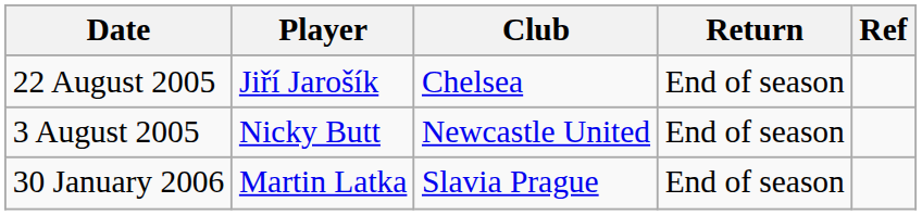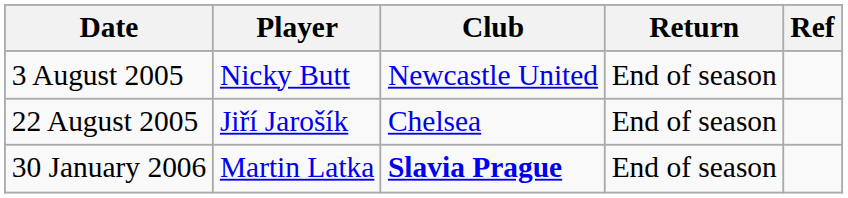 <table class="wikitable" style="text-align: left">
 <tr>
 <th>Date</th>
 <th>Player</th>
 <th>Club</th>
 <th>Return</th>
 <th>Ref</th>
 </tr>
 <tr>
+<td>3 August 2005</td>
+<td><a href='#'>Nicky Butt</a></td>
+<td><a href='#'>Newcastle United</a></td>
+<td>End of season</td>
+<td style="text-align: center"></td>
+</tr>
+<tr>
 <td>22 August 2005</td>
 <td><a href='#'>Jiří Jarošík</a></td>
 <td><a href='#'>Chelsea</a></td>
 <td>End of season</td>
 <td style="text-align: center"></td>
 </tr>
 <tr>
-<td>3 August 2005</td>
-<td><a href='#'>Nicky Butt</a></td>
-<td><a href='#'>Newcastle United</a></td>
-<td>End of season</td>
-<td style="text-align: center"></td>
-</tr>
-<tr>
 <td>30 January 2006</td>
 <td><a href='#'>Martin Latka</a></td>
-<td><a href='#'>Slavia Prague</a></td>
+<td><strong><a href='#'>Slavia Prague</a></strong></td>
 <td>End of season</td>
 <td style="text-align: center"></td>
 </tr>
 </table>
